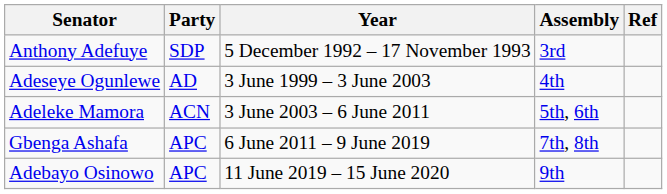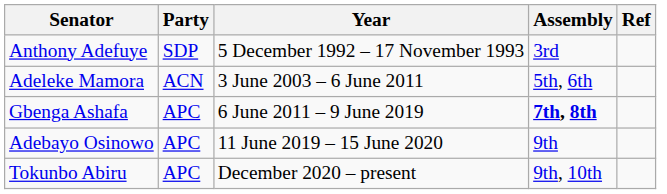 <table class="wikitable">
 <tr>
 <th>Senator</th>
 <th>Party</th>
 <th>Year</th>
 <th>Assembly</th>
 <th>Ref</th>
 </tr>
 <tr>
 <td><a href='#'>Anthony Adefuye</a></td>
 <td><a href='#'>SDP</a></td>
 <td>5 December 1992 – 17 November 1993</td>
 <td><a href='#'>3rd</a></td>
 <td></td>
 </tr>
 <tr>
-<td><a href='#'>Adeseye Ogunlewe</a></td>
-<td><a href='#'>AD</a></td>
-<td>3 June 1999 – 3 June 2003</td>
-<td><a href='#'>4th</a></td>
-<td></td>
-</tr>
-<tr>
 <td><a href='#'>Adeleke Mamora</a></td>
 <td><a href='#'>ACN</a></td>
 <td>3 June 2003 – 6 June 2011</td>
 <td><a href='#'>5th</a>, <a href='#'>6th</a></td>
 <td></td>
 </tr>
 <tr>
 <td><a href='#'>Gbenga Ashafa</a></td>
 <td><a href='#'>APC</a></td>
 <td>6 June 2011 – 9 June 2019</td>
-<td><a href='#'>7th</a>, <a href='#'>8th</a></td>
+<td><strong><a href='#'>7th</a>, <a href='#'>8th</a></strong></td>
 <td></td>
 </tr>
 <tr>
 <td><a href='#'>Adebayo Osinowo</a></td>
 <td><a href='#'>APC</a></td>
 <td>11 June 2019 – 15 June 2020</td>
 <td><a href='#'>9th</a></td>
 <td></td>
 </tr>
+<tr>
+<td><a href='#'>Tokunbo Abiru</a></td>
+<td><a href='#'>APC</a></td>
+<td>December 2020 – present</td>
+<td><a href='#'>9th</a>, <a href='#'>10th</a></td>
+<td></td>
+</tr>
 </table>
